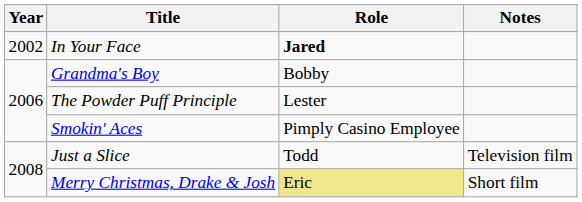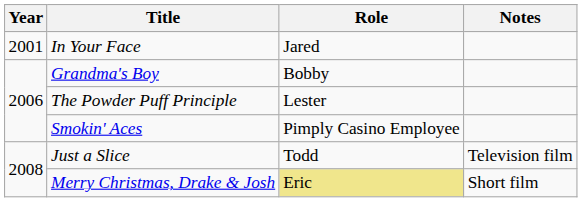 <table class="wikitable sortable">
 <tr>
 <th>Year</th>
 <th>Title</th>
 <th>Role</th>
 <th>Notes</th>
 </tr>
 <tr>
-<td>2002</td>
+<td>2001</td>
 <td><em>In Your Face</em></td>
-<td><strong>Jared</strong></td>
+<td>Jared</td>
 <td></td>
 </tr>
 <tr>
 <td rowspan="3">2006</td>
 <td><em><a href='#'>Grandma's Boy</a></em></td>
 <td>Bobby</td>
 <td></td>
 </tr>
 <tr>
 <td><em>The Powder Puff Principle</em></td>
 <td>Lester</td>
 <td></td>
 </tr>
 <tr>
 <td><em><a href='#'>Smokin' Aces</a></em></td>
 <td>Pimply Casino Employee</td>
 <td></td>
 </tr>
 <tr>
 <td rowspan="2">2008</td>
 <td><em>Just a Slice</em></td>
 <td>Todd</td>
 <td>Television film</td>
 </tr>
 <tr>
 <td><em><a href='#'>Merry Christmas, Drake & Josh</a></em></td>
 <td style="background: khaki;">Eric</td>
 <td>Short film</td>
 </tr>
 </table>
